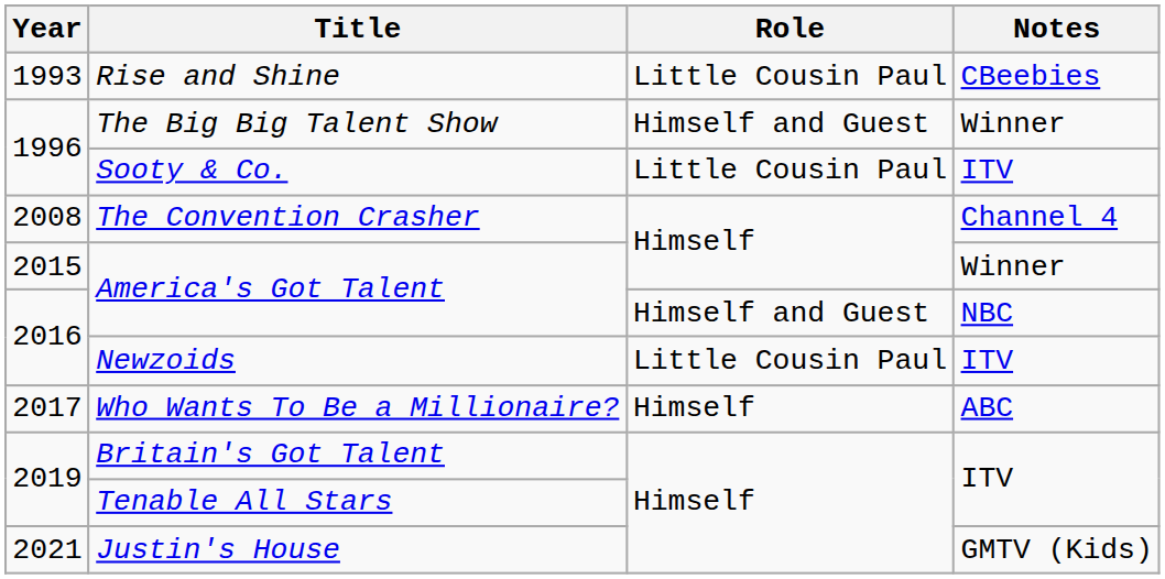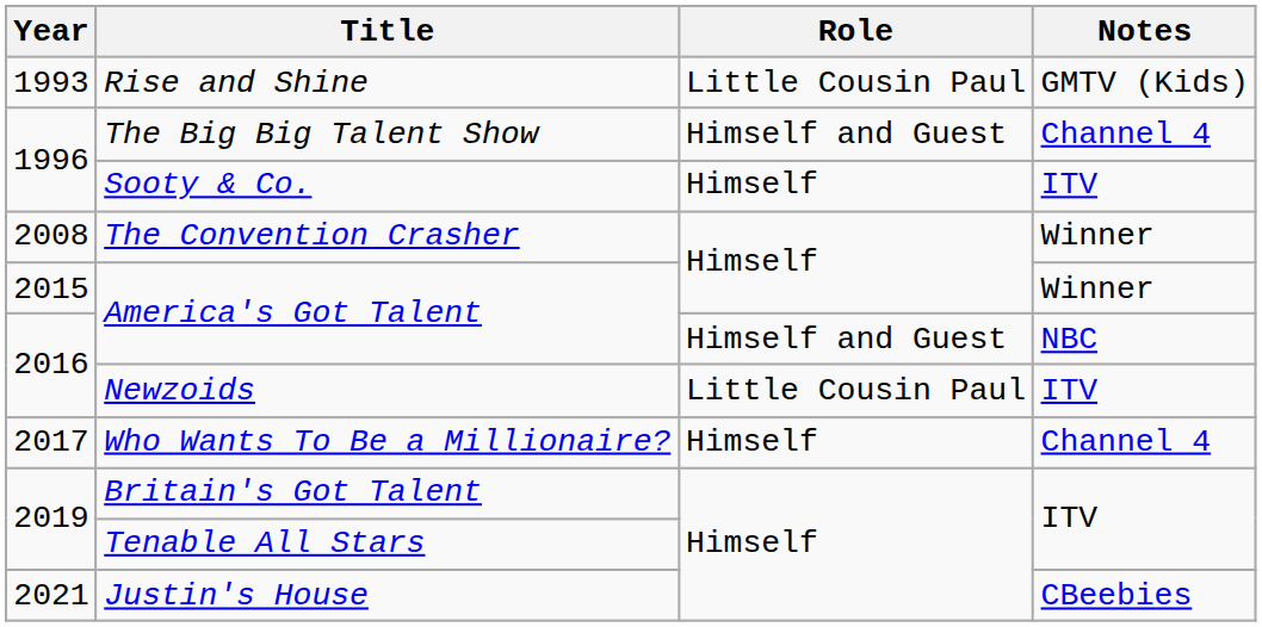 <table class="wikitable sortable">
 <tr>
 <th>Year</th>
 <th>Title</th>
 <th>Role</th>
 <th>Notes</th>
 </tr>
 <tr>
 <td>1993</td>
 <td><em>Rise and Shine</em></td>
 <td>Little Cousin Paul</td>
-<td><a href='#'>CBeebies</a></td>
+<td>GMTV (Kids)</td>
 </tr>
 <tr>
 <td rowspan=2>1996</td>
 <td><em>The Big Big Talent Show</em></td>
 <td>Himself and Guest</td>
-<td>Winner</td>
+<td><a href='#'>Channel 4</a></td>
 </tr>
 <tr>
 <td><em><a href='#'>Sooty & Co.</a></em></td>
-<td>Little Cousin Paul</td>
+<td>Himself</td>
 <td><a href='#'>ITV</a></td>
 </tr>
 <tr>
 <td>2008</td>
 <td><em><a href='#'>The Convention Crasher</a></em></td>
 <td rowspan=2>Himself</td>
-<td><a href='#'>Channel 4</a></td>
+<td>Winner</td>
 </tr>
 <tr>
 <td>2015</td>
 <td rowspan=2><em><a href='#'>America's Got Talent</a></em></td>
 <td>Winner</td>
 </tr>
 <tr>
 <td rowspan="2">2016</td>
 <td>Himself and Guest</td>
 <td><a href='#'>NBC</a></td>
 </tr>
 <tr>
 <td><em><a href='#'>Newzoids</a></em></td>
 <td>Little Cousin Paul</td>
 <td><a href='#'>ITV</a></td>
 </tr>
 <tr>
 <td>2017</td>
 <td><em><a href='#'>Who Wants To Be a Millionaire?</a></em></td>
 <td>Himself</td>
-<td><a href='#'>ABC</a></td>
+<td><a href='#'>Channel 4</a></td>
 </tr>
 <tr>
 <td rowspan="2">2019</td>
 <td><em><a href='#'>Britain's Got Talent</a></em></td>
 <td rowspan="3">Himself</td>
 <td rowspan="2">ITV</td>
 </tr>
 <tr>
 <td><em><a href='#'>Tenable All Stars</a></em></td>
 </tr>
 <tr>
 <td>2021</td>
 <td><em><a href='#'>Justin's House</a></em></td>
-<td>GMTV (Kids)</td>
+<td><a href='#'>CBeebies</a></td>
 </tr>
 </table>
